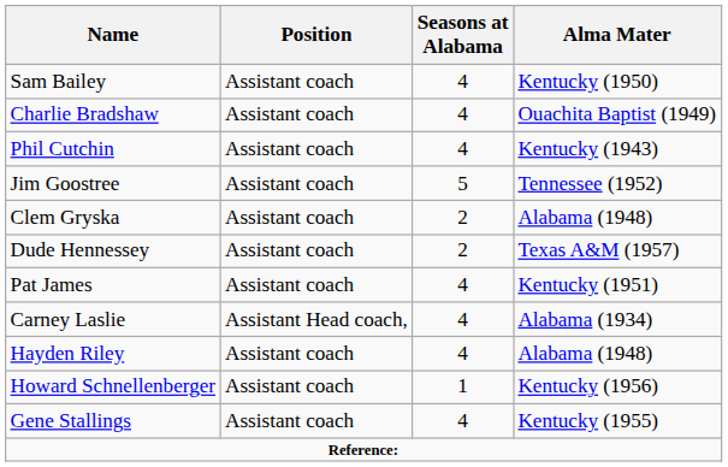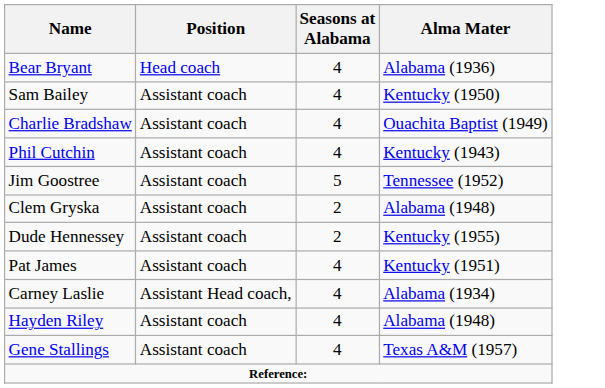 <table class="wikitable" border="1" style="font-size:90%;">
 <tr>
 <th>Name</th>
 <th>Position</th>
 <th>Seasons at<br>Alabama</th>
 <th>Alma Mater</th>
+</tr>
+<tr>
+<td><a href='#'>Bear Bryant</a></td>
+<td><a href='#'>Head coach</a></td>
+<td align=center>4</td>
+<td><a href='#'>Alabama</a> (1936)</td>
 </tr>
 <tr>
 <td>Sam Bailey</td>
 <td>Assistant coach</td>
 <td align=center>4</td>
 <td><a href='#'>Kentucky</a> (1950)</td>
 </tr>
 <tr>
 <td><a href='#'>Charlie Bradshaw</a></td>
 <td>Assistant coach</td>
 <td align=center>4</td>
 <td><a href='#'>Ouachita Baptist</a> (1949)</td>
 </tr>
 <tr>
 <td><a href='#'>Phil Cutchin</a></td>
 <td>Assistant coach</td>
 <td align=center>4</td>
 <td><a href='#'>Kentucky</a> (1943)</td>
 </tr>
 <tr>
 <td>Jim Goostree</td>
 <td>Assistant coach</td>
 <td align=center>5</td>
 <td><a href='#'>Tennessee</a> (1952)</td>
 </tr>
 <tr>
 <td>Clem Gryska</td>
 <td>Assistant coach</td>
 <td align=center>2</td>
 <td><a href='#'>Alabama</a> (1948)</td>
 </tr>
 <tr>
 <td>Dude Hennessey</td>
 <td>Assistant coach</td>
 <td align=center>2</td>
-<td><a href='#'>Texas A&M</a> (1957)</td>
+<td><a href='#'>Kentucky</a> (1955)</td>
 </tr>
 <tr>
 <td>Pat James</td>
 <td>Assistant coach</td>
 <td align=center>4</td>
 <td><a href='#'>Kentucky</a> (1951)</td>
 </tr>
 <tr>
 <td>Carney Laslie</td>
 <td>Assistant Head coach,</td>
 <td align=center>4</td>
 <td><a href='#'>Alabama</a> (1934)</td>
 </tr>
 <tr>
 <td><a href='#'>Hayden Riley</a></td>
 <td>Assistant coach</td>
 <td align=center>4</td>
 <td><a href='#'>Alabama</a>  (1948)</td>
 </tr>
 <tr>
-<td><a href='#'>Howard Schnellenberger</a></td>
-<td>Assistant coach</td>
-<td align=center>1</td>
-<td><a href='#'>Kentucky</a> (1956)</td>
-</tr>
-<tr>
 <td><a href='#'>Gene Stallings</a></td>
 <td>Assistant coach</td>
 <td align=center>4</td>
-<td><a href='#'>Kentucky</a> (1955)</td>
+<td><a href='#'>Texas A&M</a> (1957)</td>
 </tr>
 <tr>
 <td colspan="4" style="font-size: 8pt" align="center"><strong>Reference:</strong></td>
 </tr>
 </table>
